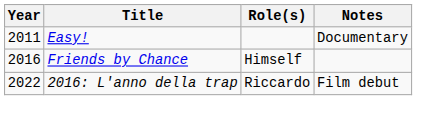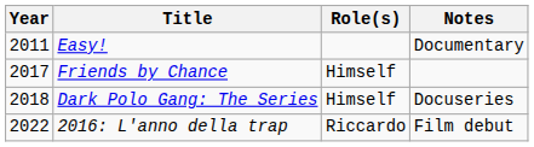 <table class="wikitable plainrowheaders sortable">
 <tr>
 <th scope="col">Year</th>
 <th scope="col">Title</th>
 <th scope="col">Role(s)</th>
 <th scope="col" class="unsortable">Notes</th>
 </tr>
 <tr>
 <td>2011</td>
 <td><em><a href='#'>Easy!</a></em></td>
 <td></td>
 <td>Documentary</td>
 </tr>
 <tr>
-<td>2016</td>
+<td>2017</td>
 <td><em><a href='#'>Friends by Chance</a></em></td>
 <td>Himself</td>
 <td></td>
+</tr>
+<tr>
+<td>2018</td>
+<td><em><a href='#'>Dark Polo Gang: The Series</a></em></td>
+<td>Himself</td>
+<td>Docuseries</td>
 </tr>
 <tr>
 <td>2022</td>
 <td><em>2016: L'anno della trap</em></td>
 <td>Riccardo</td>
 <td>Film debut</td>
 </tr>
 </table>
